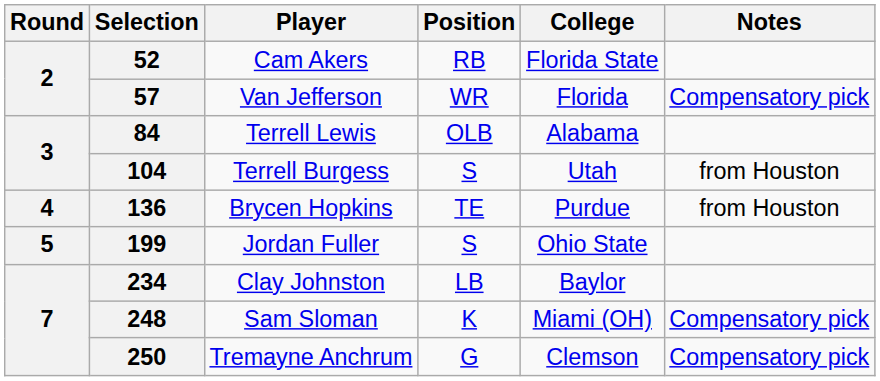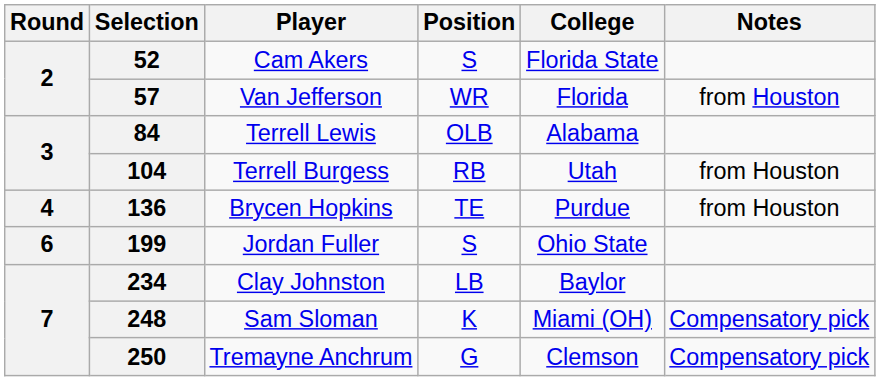 <table class="wikitable" style="text-align:center">
 <tr>
 <th>Round</th>
 <th>Selection</th>
 <th>Player</th>
 <th>Position</th>
 <th>College</th>
 <th>Notes</th>
 </tr>
 <tr>
 <th rowspan="2">2</th>
 <th>52</th>
 <td><a href='#'>Cam Akers</a></td>
-<td><a href='#'>RB</a></td>
+<td><a href='#'>S</a></td>
 <td><a href='#'>Florida State</a></td>
 <td></td>
 </tr>
 <tr>
 <th>57</th>
 <td><a href='#'>Van Jefferson</a></td>
 <td><a href='#'>WR</a></td>
 <td><a href='#'>Florida</a></td>
-<td><a href='#'>Compensatory pick</a></td>
+<td>from <a href='#'>Houston</a></td>
 </tr>
 <tr>
 <th rowspan="2">3</th>
 <th>84</th>
 <td><a href='#'>Terrell Lewis</a></td>
 <td><a href='#'>OLB</a></td>
 <td><a href='#'>Alabama</a></td>
 <td></td>
 </tr>
 <tr>
 <th>104</th>
 <td><a href='#'>Terrell Burgess</a></td>
-<td><a href='#'>S</a></td>
+<td><a href='#'>RB</a></td>
 <td><a href='#'>Utah</a></td>
 <td>from Houston</td>
 </tr>
 <tr>
 <th>4</th>
 <th>136</th>
 <td><a href='#'>Brycen Hopkins</a></td>
 <td><a href='#'>TE</a></td>
 <td><a href='#'>Purdue</a></td>
 <td>from Houston</td>
 </tr>
 <tr>
-<th>5</th>
+<th>6</th>
 <th>199</th>
 <td><a href='#'>Jordan Fuller</a></td>
 <td><a href='#'>S</a></td>
 <td><a href='#'>Ohio State</a></td>
 <td></td>
 </tr>
 <tr>
 <th rowspan="3">7</th>
 <th>234</th>
 <td><a href='#'>Clay Johnston</a></td>
 <td><a href='#'>LB</a></td>
 <td><a href='#'>Baylor</a></td>
 <td></td>
 </tr>
 <tr>
 <th>248</th>
 <td><a href='#'>Sam Sloman</a></td>
 <td><a href='#'>K</a></td>
 <td><a href='#'>Miami (OH)</a></td>
 <td><a href='#'>Compensatory pick</a></td>
 </tr>
 <tr>
 <th>250</th>
 <td><a href='#'>Tremayne Anchrum</a></td>
 <td><a href='#'>G</a></td>
 <td><a href='#'>Clemson</a></td>
 <td><a href='#'>Compensatory pick</a></td>
 </tr>
 </table>
